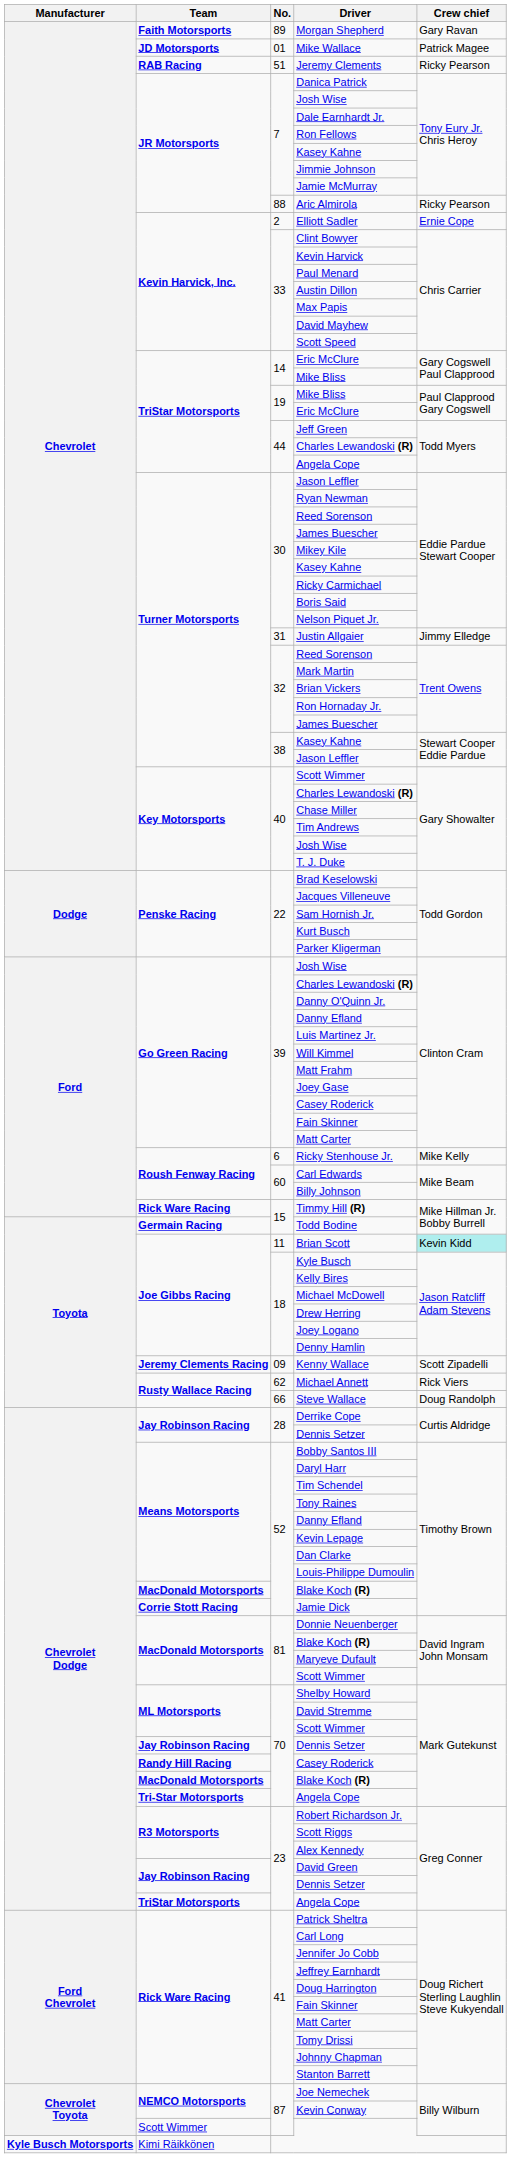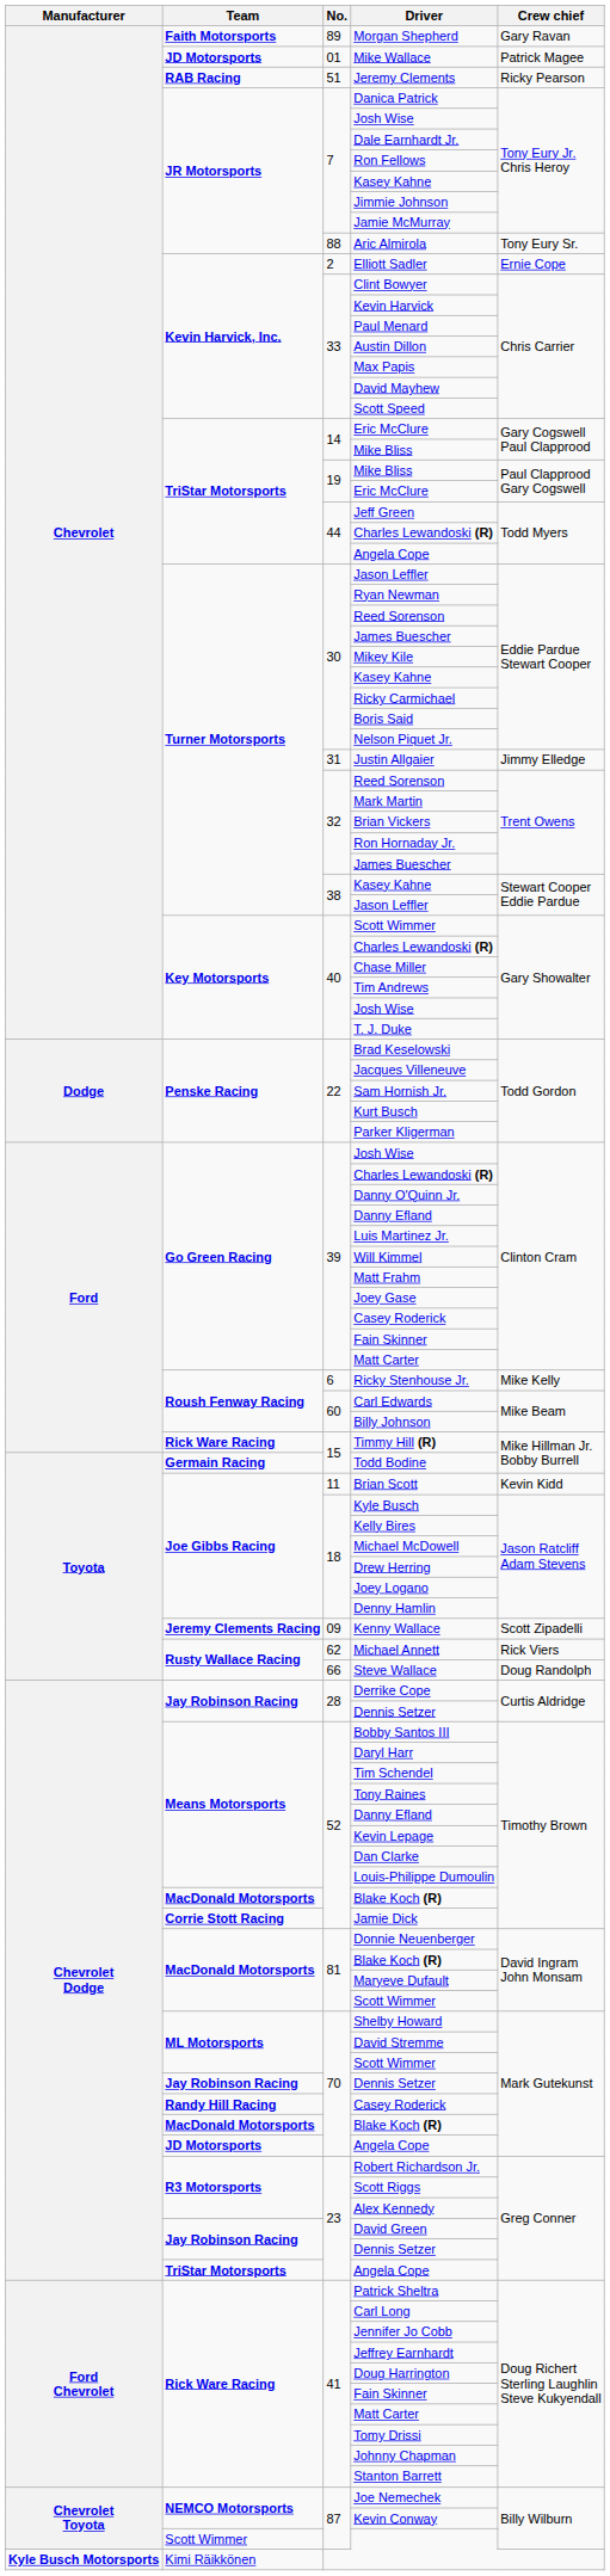 <table class="wikitable sortable" style="font-size: 95%;">
 <tr>
 <th>Manufacturer</th>
 <th>Team</th>
 <th>No.</th>
 <th>Driver</th>
 <th>Crew chief</th>
 </tr>
 <tr>
 <th rowspan=49><a href='#'>Chevrolet</a></th>
 <td><strong><a href='#'>Faith Motorsports</a></strong></td>
 <td>89</td>
 <td><a href='#'>Morgan Shepherd</a></td>
 <td>Gary Ravan</td>
 </tr>
 <tr>
 <td><strong><a href='#'>JD Motorsports</a></strong></td>
 <td>01</td>
 <td><a href='#'>Mike Wallace</a></td>
 <td>Patrick Magee</td>
 </tr>
 <tr>
 <td><strong><a href='#'>RAB Racing</a></strong></td>
 <td>51</td>
 <td><a href='#'>Jeremy Clements</a></td>
 <td>Ricky Pearson</td>
 </tr>
 <tr>
 <td rowspan=8><strong><a href='#'>JR Motorsports</a></strong></td>
 <td rowspan=7>7</td>
 <td><a href='#'>Danica Patrick</a> <small></small></td>
 <td rowspan=7><a href='#'>Tony Eury Jr.</a> <small></small><br>Chris Heroy <small></small></td>
 </tr>
 <tr>
 <td><a href='#'>Josh Wise</a> <small></small></td>
 </tr>
 <tr>
 <td><a href='#'>Dale Earnhardt Jr.</a> <small></small></td>
 </tr>
 <tr>
 <td><a href='#'>Ron Fellows</a> <small></small></td>
 </tr>
 <tr>
 <td><a href='#'>Kasey Kahne</a> <small></small></td>
 </tr>
 <tr>
 <td><a href='#'>Jimmie Johnson</a> <small></small></td>
 </tr>
 <tr>
 <td><a href='#'>Jamie McMurray</a> <small></small></td>
 </tr>
 <tr>
 <td>88</td>
 <td><a href='#'>Aric Almirola</a></td>
-<td>Ricky Pearson</td>
+<td>Tony Eury Sr.</td>
 </tr>
 <tr>
 <td rowspan=8><strong><a href='#'>Kevin Harvick, Inc.</a></strong></td>
 <td>2</td>
 <td><a href='#'>Elliott Sadler</a></td>
 <td><a href='#'>Ernie Cope</a></td>
 </tr>
 <tr>
 <td rowspan=7>33</td>
 <td><a href='#'>Clint Bowyer</a> <small></small></td>
 <td rowspan=7>Chris Carrier</td>
 </tr>
 <tr>
 <td><a href='#'>Kevin Harvick</a> <small></small></td>
 </tr>
 <tr>
 <td><a href='#'>Paul Menard</a> <small></small></td>
 </tr>
 <tr>
 <td><a href='#'>Austin Dillon</a> <small></small></td>
 </tr>
 <tr>
 <td><a href='#'>Max Papis</a> <small></small></td>
 </tr>
 <tr>
 <td><a href='#'>David Mayhew</a> <small></small></td>
 </tr>
 <tr>
 <td><a href='#'>Scott Speed</a> <small></small></td>
 </tr>
 <tr>
 <td rowspan=7><strong><a href='#'>TriStar Motorsports</a></strong></td>
 <td rowspan=2>14</td>
 <td><a href='#'>Eric McClure</a> <small></small></td>
 <td rowspan=2>Gary Cogswell <small></small><br>Paul Clapprood <small></small></td>
 </tr>
 <tr>
 <td><a href='#'>Mike Bliss</a> <small></small></td>
 </tr>
 <tr>
 <td rowspan=2>19</td>
 <td><a href='#'>Mike Bliss</a> <small></small></td>
 <td rowspan=2>Paul Clapprood <small></small><br>Gary Cogswell <small></small></td>
 </tr>
 <tr>
 <td><a href='#'>Eric McClure</a> <small></small></td>
 </tr>
 <tr>
 <td rowspan=3>44</td>
 <td><a href='#'>Jeff Green</a> <small></small></td>
 <td rowspan=3>Todd Myers</td>
 </tr>
 <tr>
 <td><a href='#'>Charles Lewandoski</a> <strong>(R)</strong> <small></small></td>
 </tr>
 <tr>
 <td><a href='#'>Angela Cope</a> <small></small></td>
 </tr>
 <tr>
 <td rowspan=17><strong><a href='#'>Turner Motorsports</a></strong></td>
 <td rowspan=9>30</td>
 <td><a href='#'>Jason Leffler</a> <small></small></td>
 <td rowspan=9>Eddie Pardue <small></small><br>Stewart Cooper <small></small></td>
 </tr>
 <tr>
 <td><a href='#'>Ryan Newman</a> <small></small></td>
 </tr>
 <tr>
 <td><a href='#'>Reed Sorenson</a> <small></small></td>
 </tr>
 <tr>
 <td><a href='#'>James Buescher</a> <small></small></td>
 </tr>
 <tr>
 <td><a href='#'>Mikey Kile</a> <small></small></td>
 </tr>
 <tr>
 <td><a href='#'>Kasey Kahne</a> <small></small></td>
 </tr>
 <tr>
 <td><a href='#'>Ricky Carmichael</a> <small></small></td>
 </tr>
 <tr>
 <td><a href='#'>Boris Said</a> <small></small></td>
 </tr>
 <tr>
 <td><a href='#'>Nelson Piquet Jr.</a> <small></small></td>
 </tr>
 <tr>
 <td>31</td>
 <td><a href='#'>Justin Allgaier</a></td>
 <td>Jimmy Elledge</td>
 </tr>
 <tr>
 <td rowspan=5>32</td>
 <td><a href='#'>Reed Sorenson</a> <small></small></td>
 <td rowspan=5><a href='#'>Trent Owens</a></td>
 </tr>
 <tr>
 <td><a href='#'>Mark Martin</a> <small></small></td>
 </tr>
 <tr>
 <td><a href='#'>Brian Vickers</a> <small></small></td>
 </tr>
 <tr>
 <td><a href='#'>Ron Hornaday Jr.</a> <small></small></td>
 </tr>
 <tr>
 <td><a href='#'>James Buescher</a> <small></small></td>
 </tr>
 <tr>
 <td rowspan=2>38</td>
 <td><a href='#'>Kasey Kahne</a> <small></small></td>
 <td rowspan=2>Stewart Cooper <small></small><br>Eddie Pardue <small></small></td>
 </tr>
 <tr>
 <td><a href='#'>Jason Leffler</a> <small></small></td>
 </tr>
 <tr>
 <td rowspan=6><strong><a href='#'>Key Motorsports</a></strong></td>
 <td rowspan=6>40</td>
 <td><a href='#'>Scott Wimmer</a> <small></small></td>
 <td rowspan=6>Gary Showalter</td>
 </tr>
 <tr>
 <td><a href='#'>Charles Lewandoski</a> <strong>(R)</strong> <small></small></td>
 </tr>
 <tr>
 <td><a href='#'>Chase Miller</a> <small></small></td>
 </tr>
 <tr>
 <td><a href='#'>Tim Andrews</a> <small></small></td>
 </tr>
 <tr>
 <td><a href='#'>Josh Wise</a> <small></small></td>
 </tr>
 <tr>
 <td><a href='#'>T. J. Duke</a> <small></small></td>
 </tr>
 <tr>
 <th rowspan=5><a href='#'>Dodge</a></th>
 <td rowspan=5><strong><a href='#'>Penske Racing</a></strong></td>
 <td rowspan=5>22</td>
 <td><a href='#'>Brad Keselowski</a> <small></small></td>
 <td rowspan=5>Todd Gordon</td>
 </tr>
 <tr>
 <td><a href='#'>Jacques Villeneuve</a> <small></small></td>
 </tr>
 <tr>
 <td><a href='#'>Sam Hornish Jr.</a> <small></small></td>
 </tr>
 <tr>
 <td><a href='#'>Kurt Busch</a> <small></small></td>
 </tr>
 <tr>
 <td><a href='#'>Parker Kligerman</a> <small></small></td>
 </tr>
 <tr>
 <th rowspan=15><a href='#'>Ford</a></th>
 <td rowspan=11><strong><a href='#'>Go Green Racing</a></strong></td>
 <td rowspan=11>39</td>
 <td><a href='#'>Josh Wise</a> <small></small></td>
 <td rowspan=11>Clinton Cram</td>
 </tr>
 <tr>
 <td><a href='#'>Charles Lewandoski</a> <strong>(R)</strong> <small></small></td>
 </tr>
 <tr>
 <td><a href='#'>Danny O'Quinn Jr.</a> <small></small></td>
 </tr>
 <tr>
 <td><a href='#'>Danny Efland</a> <small></small></td>
 </tr>
 <tr>
 <td><a href='#'>Luis Martinez Jr.</a> <small></small></td>
 </tr>
 <tr>
 <td><a href='#'>Will Kimmel</a> <small></small></td>
 </tr>
 <tr>
 <td><a href='#'>Matt Frahm</a> <small></small></td>
 </tr>
 <tr>
 <td><a href='#'>Joey Gase</a> <small></small></td>
 </tr>
 <tr>
 <td><a href='#'>Casey Roderick</a> <small></small></td>
 </tr>
 <tr>
 <td><a href='#'>Fain Skinner</a> <small></small></td>
 </tr>
 <tr>
 <td><a href='#'>Matt Carter</a> <small></small></td>
 </tr>
 <tr>
 <td rowspan=3><strong><a href='#'>Roush Fenway Racing</a></strong></td>
 <td>6</td>
 <td><a href='#'>Ricky Stenhouse Jr.</a></td>
 <td>Mike Kelly</td>
 </tr>
 <tr>
 <td rowspan=2>60</td>
 <td><a href='#'>Carl Edwards</a> <small></small></td>
 <td rowspan=2>Mike Beam</td>
 </tr>
 <tr>
 <td><a href='#'>Billy Johnson</a> <small></small></td>
 </tr>
 <tr>
 <td><strong><a href='#'>Rick Ware Racing</a></strong></td>
 <td rowspan=2>15</td>
 <td><a href='#'>Timmy Hill</a> <small></small> <strong>(R)</strong></td>
 <td rowspan=2>Mike Hillman Jr. <small></small><br>Bobby Burrell <small></small></td>
 </tr>
 <tr>
 <th rowspan=11><a href='#'>Toyota</a></th>
 <td><strong><a href='#'>Germain Racing</a></strong></td>
 <td><a href='#'>Todd Bodine</a> <small></small></td>
 </tr>
 <tr>
 <td rowspan=7><strong><a href='#'>Joe Gibbs Racing</a></strong></td>
 <td>11</td>
 <td><a href='#'>Brian Scott</a></td>
-<td style="background: paleturquoise;">Kevin Kidd</td>
+<td>Kevin Kidd</td>
 </tr>
 <tr>
 <td rowspan=6>18</td>
 <td><a href='#'>Kyle Busch</a> <small></small></td>
 <td rowspan=6><a href='#'>Jason Ratcliff</a> <small></small><br><a href='#'>Adam Stevens</a> <small></small></td>
 </tr>
 <tr>
 <td><a href='#'>Kelly Bires</a> <small></small></td>
 </tr>
 <tr>
 <td><a href='#'>Michael McDowell</a> <small></small></td>
 </tr>
 <tr>
 <td><a href='#'>Drew Herring</a> <small></small></td>
 </tr>
 <tr>
 <td><a href='#'>Joey Logano</a> <small></small></td>
 </tr>
 <tr>
 <td><a href='#'>Denny Hamlin</a> <small></small></td>
 </tr>
 <tr>
 <td><strong><a href='#'>Jeremy Clements Racing</a></strong></td>
 <td>09</td>
 <td><a href='#'>Kenny Wallace</a></td>
 <td>Scott Zipadelli</td>
 </tr>
 <tr>
 <td rowspan=2><strong><a href='#'>Rusty Wallace Racing</a></strong></td>
 <td>62</td>
 <td><a href='#'>Michael Annett</a></td>
 <td>Rick Viers</td>
 </tr>
 <tr>
 <td>66</td>
 <td><a href='#'>Steve Wallace</a></td>
 <td>Doug Randolph</td>
 </tr>
 <tr>
 <th rowspan=29><a href='#'>Chevrolet</a><br><a href='#'>Dodge</a></th>
 <td rowspan=2><strong><a href='#'>Jay Robinson Racing</a></strong></td>
 <td rowspan=2>28</td>
 <td><a href='#'>Derrike Cope</a> <small></small></td>
 <td rowspan=2>Curtis Aldridge</td>
 </tr>
 <tr>
 <td><a href='#'>Dennis Setzer</a> <small></small></td>
 </tr>
 <tr>
 <td rowspan=8><strong><a href='#'>Means Motorsports</a></strong></td>
 <td rowspan=10>52</td>
 <td><a href='#'>Bobby Santos III</a> <small></small></td>
 <td rowspan=10>Timothy Brown</td>
 </tr>
 <tr>
 <td><a href='#'>Daryl Harr</a> <small></small></td>
 </tr>
 <tr>
 <td><a href='#'>Tim Schendel</a> <small></small></td>
 </tr>
 <tr>
 <td><a href='#'>Tony Raines</a> <small></small></td>
 </tr>
 <tr>
 <td><a href='#'>Danny Efland</a> <small></small></td>
 </tr>
 <tr>
 <td><a href='#'>Kevin Lepage</a> <small></small></td>
 </tr>
 <tr>
 <td><a href='#'>Dan Clarke</a> <small></small></td>
 </tr>
 <tr>
 <td><a href='#'>Louis-Philippe Dumoulin</a> <small></small></td>
 </tr>
 <tr>
 <td><strong><a href='#'>MacDonald Motorsports</a></strong></td>
 <td><a href='#'>Blake Koch</a> <strong>(R)</strong> <small></small></td>
 </tr>
 <tr>
 <td><strong><a href='#'>Corrie Stott Racing</a></strong></td>
 <td><a href='#'>Jamie Dick</a> <small></small></td>
 </tr>
 <tr>
 <td rowspan=4><strong><a href='#'>MacDonald Motorsports</a></strong></td>
 <td rowspan=4>81</td>
 <td><a href='#'>Donnie Neuenberger</a> <small></small></td>
 <td rowspan=4>David Ingram <small></small><br>John Monsam <small></small></td>
 </tr>
 <tr>
 <td><a href='#'>Blake Koch</a> <strong>(R)</strong> <small></small></td>
 </tr>
 <tr>
 <td><a href='#'>Maryeve Dufault</a> <small></small></td>
 </tr>
 <tr>
 <td><a href='#'>Scott Wimmer</a> <small></small></td>
 </tr>
 <tr>
 <td rowspan=3><strong><a href='#'>ML Motorsports</a></strong></td>
 <td rowspan=7>70</td>
 <td><a href='#'>Shelby Howard</a> <small></small></td>
 <td rowspan=7>Mark Gutekunst</td>
 </tr>
 <tr>
 <td><a href='#'>David Stremme</a> <small></small></td>
 </tr>
 <tr>
 <td><a href='#'>Scott Wimmer</a> <small></small></td>
 </tr>
 <tr>
 <td><strong><a href='#'>Jay Robinson Racing</a></strong></td>
 <td><a href='#'>Dennis Setzer</a> <small></small></td>
 </tr>
 <tr>
 <td><strong><a href='#'>Randy Hill Racing</a></strong></td>
 <td><a href='#'>Casey Roderick</a> <small></small></td>
 </tr>
 <tr>
 <td><strong><a href='#'>MacDonald Motorsports</a></strong></td>
 <td><a href='#'>Blake Koch</a> <strong>(R)</strong> <small></small></td>
 </tr>
 <tr>
-<td><strong><a href='#'>Tri-Star Motorsports</a></strong></td>
+<td><strong><a href='#'>JD Motorsports</a></strong></td>
 <td><a href='#'>Angela Cope</a> <small></small></td>
 </tr>
 <tr>
 <td rowspan=3><strong><a href='#'>R3 Motorsports</a></strong></td>
 <td rowspan=6>23</td>
 <td><a href='#'>Robert Richardson Jr.</a> <small></small></td>
 <td rowspan=6>Greg Conner</td>
 </tr>
 <tr>
 <td><a href='#'>Scott Riggs</a> <small></small></td>
 </tr>
 <tr>
 <td><a href='#'>Alex Kennedy</a> <small></small></td>
 </tr>
 <tr>
 <td rowspan=2><strong><a href='#'>Jay Robinson Racing</a></strong></td>
 <td><a href='#'>David Green</a> <small></small></td>
 </tr>
 <tr>
 <td><a href='#'>Dennis Setzer</a> <small></small></td>
 </tr>
 <tr>
 <td><strong><a href='#'>TriStar Motorsports</a></strong></td>
 <td><a href='#'>Angela Cope</a> <small></small></td>
 </tr>
 <tr>
 <th rowspan=10><a href='#'>Ford</a><br><a href='#'>Chevrolet</a></th>
 <td rowspan=10><strong><a href='#'>Rick Ware Racing</a></strong></td>
 <td rowspan=10>41</td>
 <td><a href='#'>Patrick Sheltra</a> <small></small></td>
 <td rowspan=10>Doug Richert <small></small><br>Sterling Laughlin <small></small><br>Steve Kukyendall <small></small></td>
 </tr>
 <tr>
 <td><a href='#'>Carl Long</a> <small></small></td>
 </tr>
 <tr>
 <td><a href='#'>Jennifer Jo Cobb</a> <small></small></td>
 </tr>
 <tr>
 <td><a href='#'>Jeffrey Earnhardt</a> <small></small></td>
 </tr>
 <tr>
 <td><a href='#'>Doug Harrington</a> <small></small></td>
 </tr>
 <tr>
 <td><a href='#'>Fain Skinner</a> <small></small></td>
 </tr>
 <tr>
 <td><a href='#'>Matt Carter</a> <small></small></td>
 </tr>
 <tr>
 <td><a href='#'>Tomy Drissi</a> <small></small></td>
 </tr>
 <tr>
 <td><a href='#'>Johnny Chapman</a> <small></small></td>
 </tr>
 <tr>
 <td><a href='#'>Stanton Barrett</a> <small></small></td>
 </tr>
 <tr>
 <th rowspan=4><a href='#'>Chevrolet</a><br><a href='#'>Toyota</a></th>
 <td rowspan=3><strong><a href='#'>NEMCO Motorsports</a></strong></td>
 <td rowspan=4>87</td>
 <td><a href='#'>Joe Nemechek</a> <small></small></td>
 <td rowspan=4>Billy Wilburn</td>
 </tr>
 <tr>
 <td><a href='#'>Kevin Conway</a> <small></small></td>
 </tr>
 <tr>
 </tr>
 <tr>
 <td><a href='#'>Scott Wimmer</a> <small></small></td>
 </tr>
 <tr>
 <td><strong><a href='#'>Kyle Busch Motorsports</a></strong></td>
 <td><a href='#'>Kimi Räikkönen</a> <small></small></td>
 </tr>
 </table>
